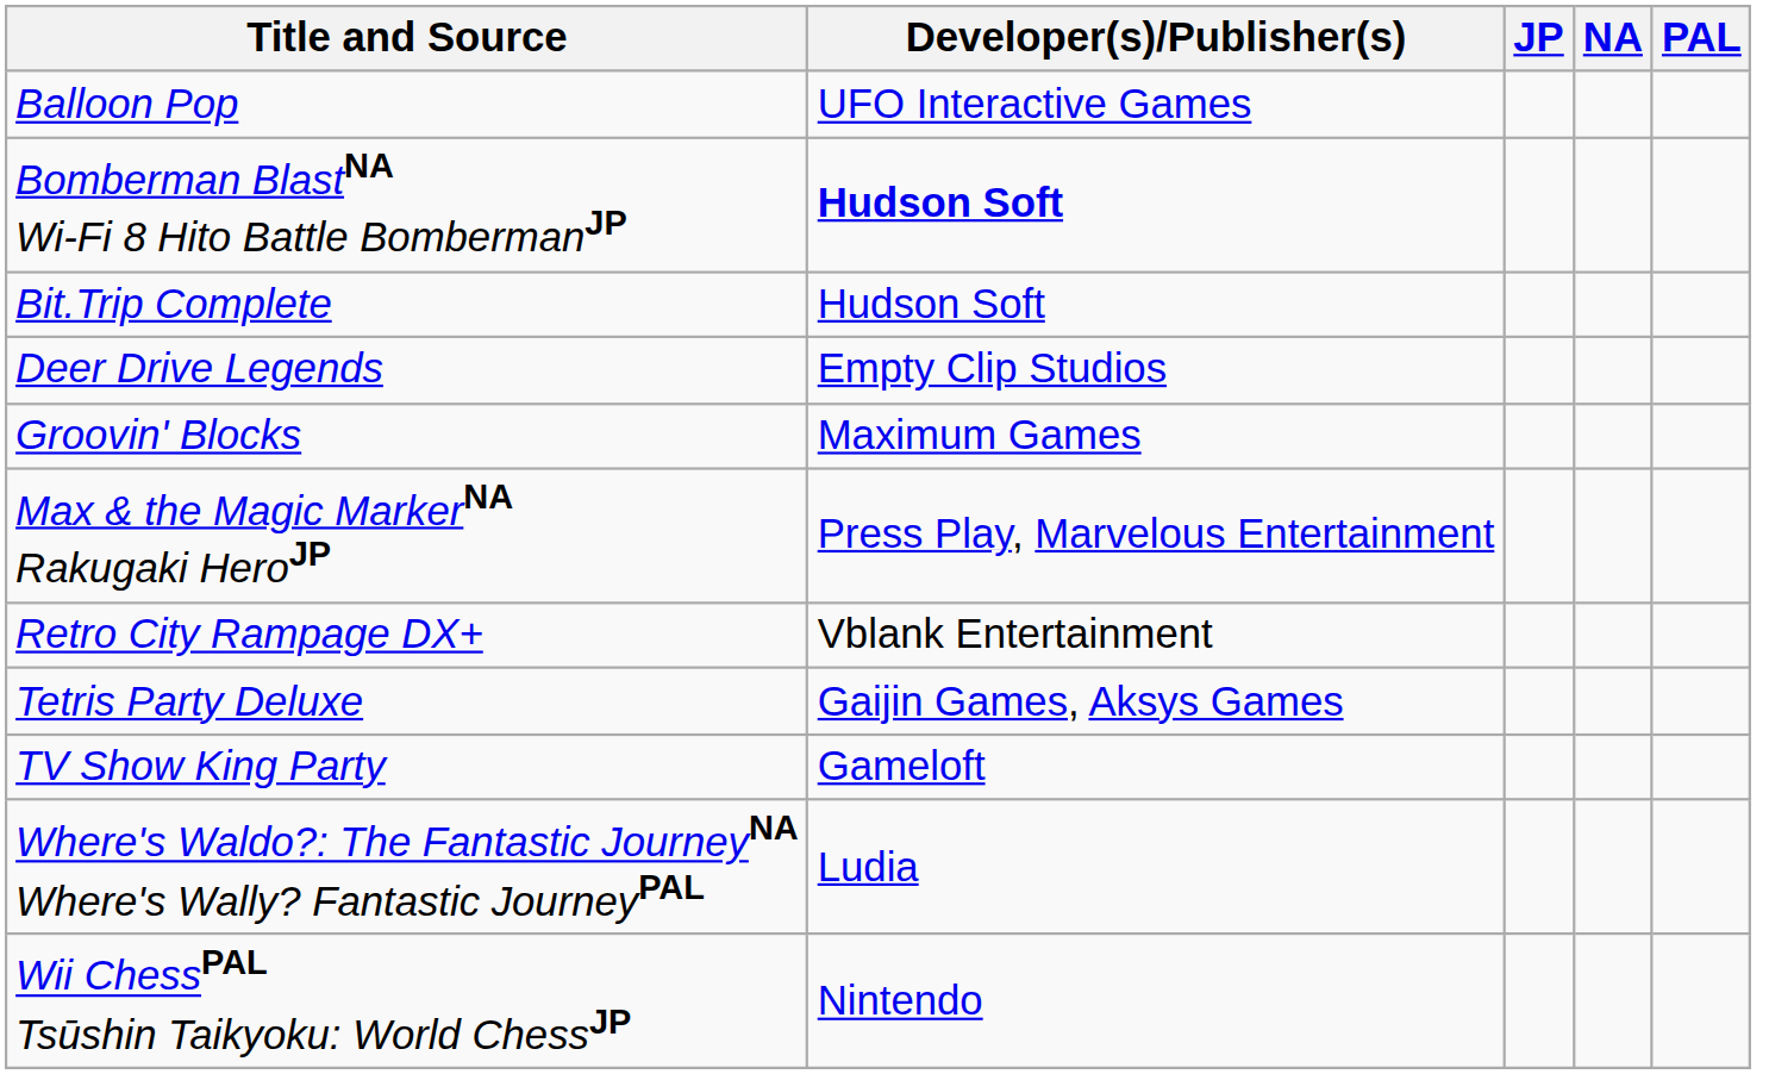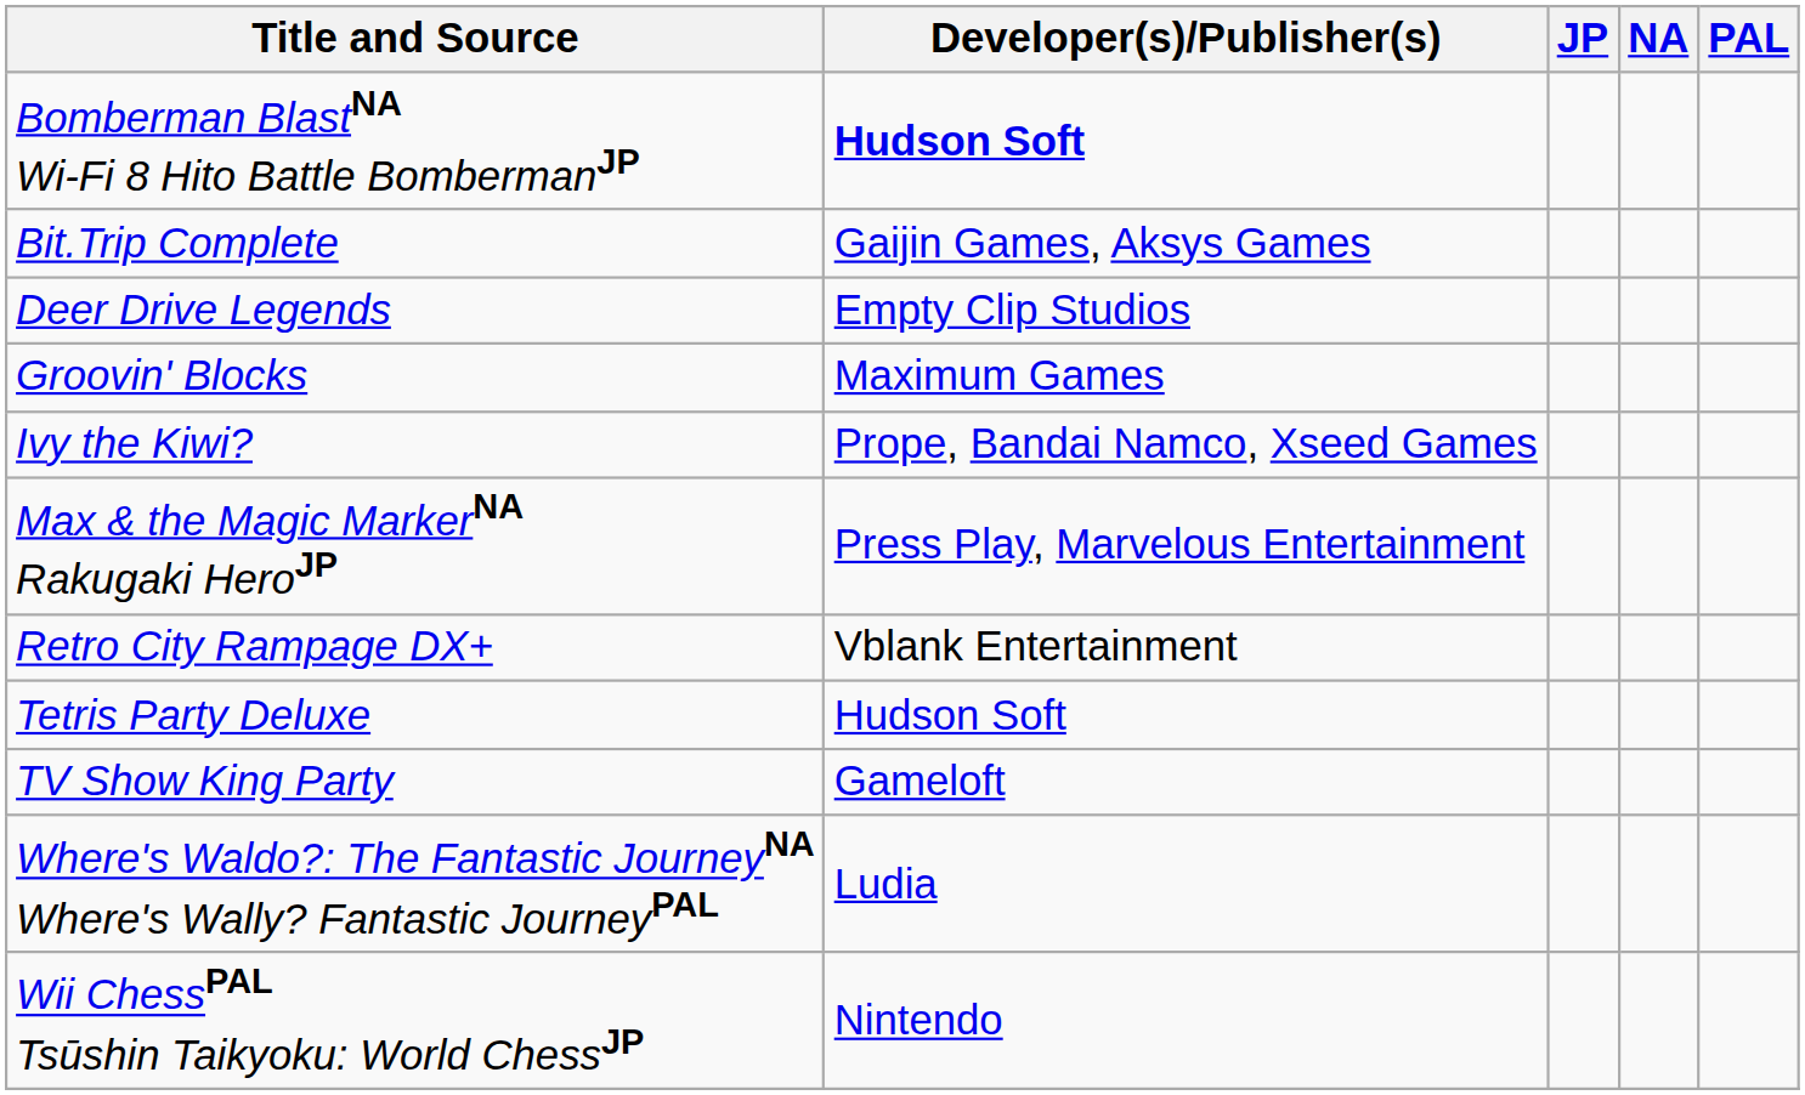 <table class="wikitable sortable" width="auto" id="physicallist">
 <tr>
 <th>Title and Source</th>
 <th>Developer(s)/Publisher(s)</th>
 <th><a href='#'>JP</a></th>
 <th><a href='#'>NA</a></th>
 <th><a href='#'>PAL</a></th>
-</tr>
-<tr>
-<td><em><a href='#'>Balloon Pop</a></em></td>
-<td><a href='#'>UFO Interactive Games</a></td>
-<td></td>
-<td></td>
-<td></td>
 </tr>
 <tr>
 <td><em><a href='#'>Bomberman Blast</a></em><sup><strong>NA</strong></sup> <br> <em>Wi-Fi 8 Hito Battle Bomberman</em><sup><strong>JP</strong></sup></td>
 <td><strong><a href='#'>Hudson Soft</a></strong></td>
 <td></td>
 <td></td>
 <td></td>
 </tr>
 <tr>
 <td><em><a href='#'>Bit.Trip Complete</a></em></td>
-<td><a href='#'>Hudson Soft</a></td>
+<td><a href='#'>Gaijin Games</a>, <a href='#'>Aksys Games</a></td>
 <td></td>
 <td></td>
 <td></td>
 </tr>
 <tr>
 <td><em><a href='#'>Deer Drive Legends</a></em></td>
 <td><a href='#'>Empty Clip Studios</a></td>
 <td></td>
 <td></td>
 <td></td>
 </tr>
 <tr>
 <td><em><a href='#'>Groovin' Blocks</a></em></td>
 <td><a href='#'>Maximum Games</a></td>
+<td></td>
+<td></td>
+<td></td>
+</tr>
+<tr>
+<td><em><a href='#'>Ivy the Kiwi?</a></em></td>
+<td><a href='#'>Prope</a>, <a href='#'>Bandai Namco</a>, <a href='#'>Xseed Games</a></td>
 <td></td>
 <td></td>
 <td></td>
 </tr>
 <tr>
 <td><em><a href='#'>Max & the Magic Marker</a></em><sup><strong>NA</strong></sup> <br> <em>Rakugaki Hero</em><sup><strong>JP</strong></sup></td>
 <td><a href='#'>Press Play</a>, <a href='#'>Marvelous Entertainment</a></td>
 <td></td>
 <td></td>
 <td></td>
 </tr>
 <tr>
 <td><em><a href='#'>Retro City Rampage DX+</a></em></td>
 <td>Vblank Entertainment</td>
 <td></td>
 <td></td>
 <td></td>
 </tr>
 <tr>
 <td><em><a href='#'>Tetris Party Deluxe</a></em></td>
-<td><a href='#'>Gaijin Games</a>, <a href='#'>Aksys Games</a></td>
+<td><a href='#'>Hudson Soft</a></td>
 <td></td>
 <td></td>
 <td></td>
 </tr>
 <tr>
 <td><em><a href='#'>TV Show King Party</a></em></td>
 <td><a href='#'>Gameloft</a></td>
 <td></td>
 <td></td>
 <td></td>
 </tr>
 <tr>
 <td><em><a href='#'>Where's Waldo?: The Fantastic Journey</a></em><sup><strong>NA</strong></sup> <br> <em>Where's Wally? Fantastic Journey</em><sup><strong>PAL</strong></sup></td>
 <td><a href='#'>Ludia</a></td>
 <td></td>
 <td></td>
 <td></td>
 </tr>
 <tr>
 <td><em><a href='#'>Wii Chess</a></em><sup><strong>PAL</strong></sup> <br> <em>Tsūshin Taikyoku: World Chess</em><sup><strong>JP</strong></sup></td>
 <td><a href='#'>Nintendo</a></td>
 <td></td>
 <td></td>
 <td></td>
 </tr>
 <tr>
 </tr>
 </table>
